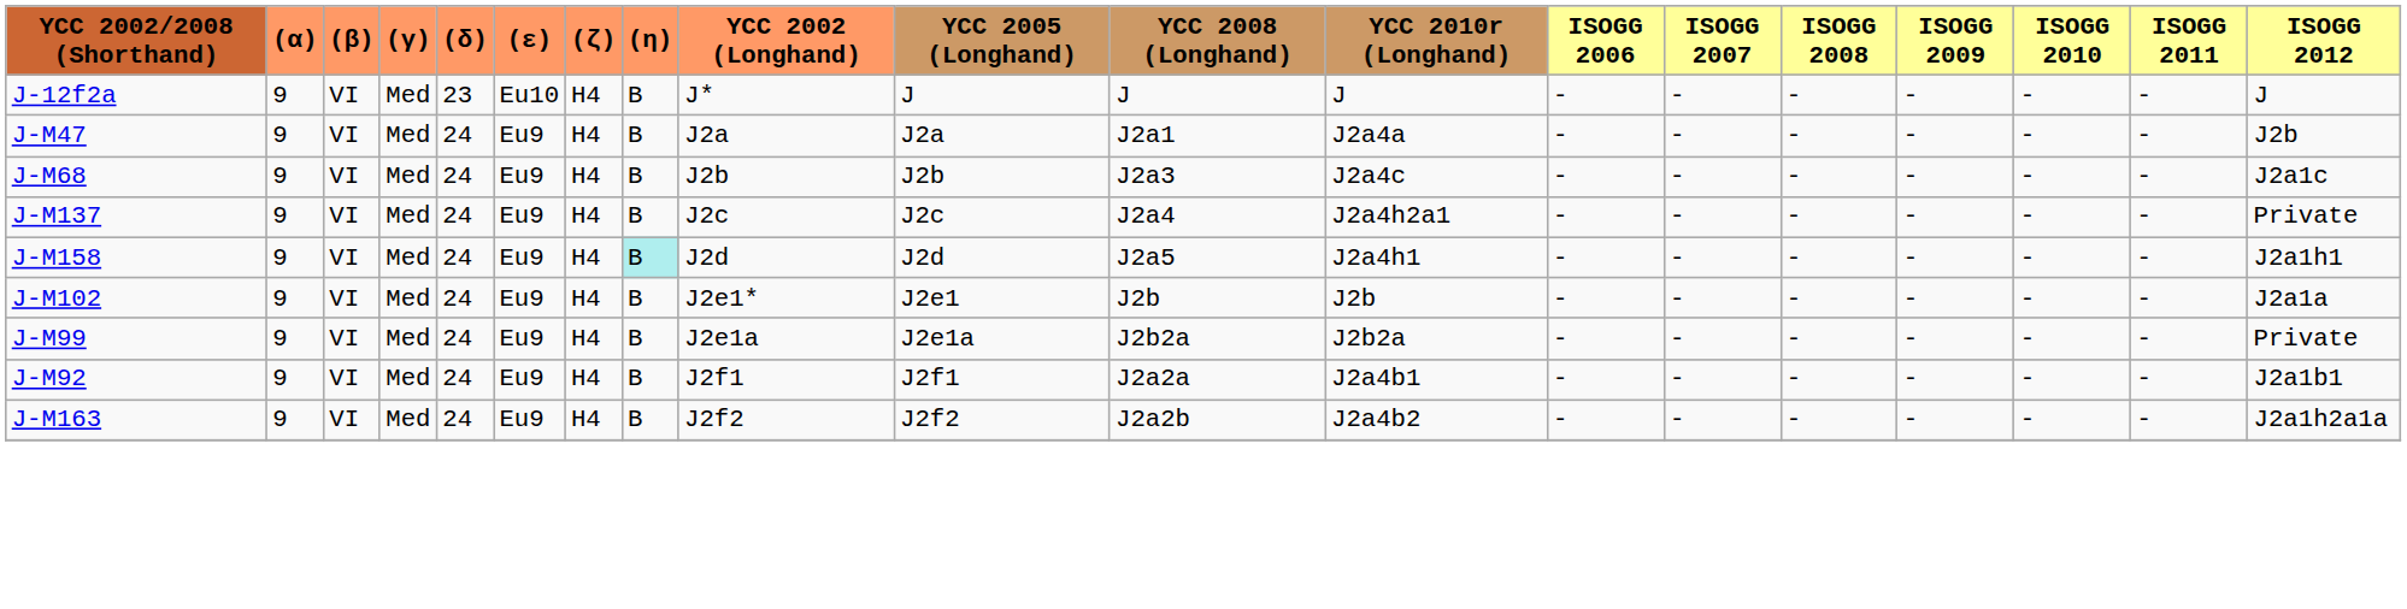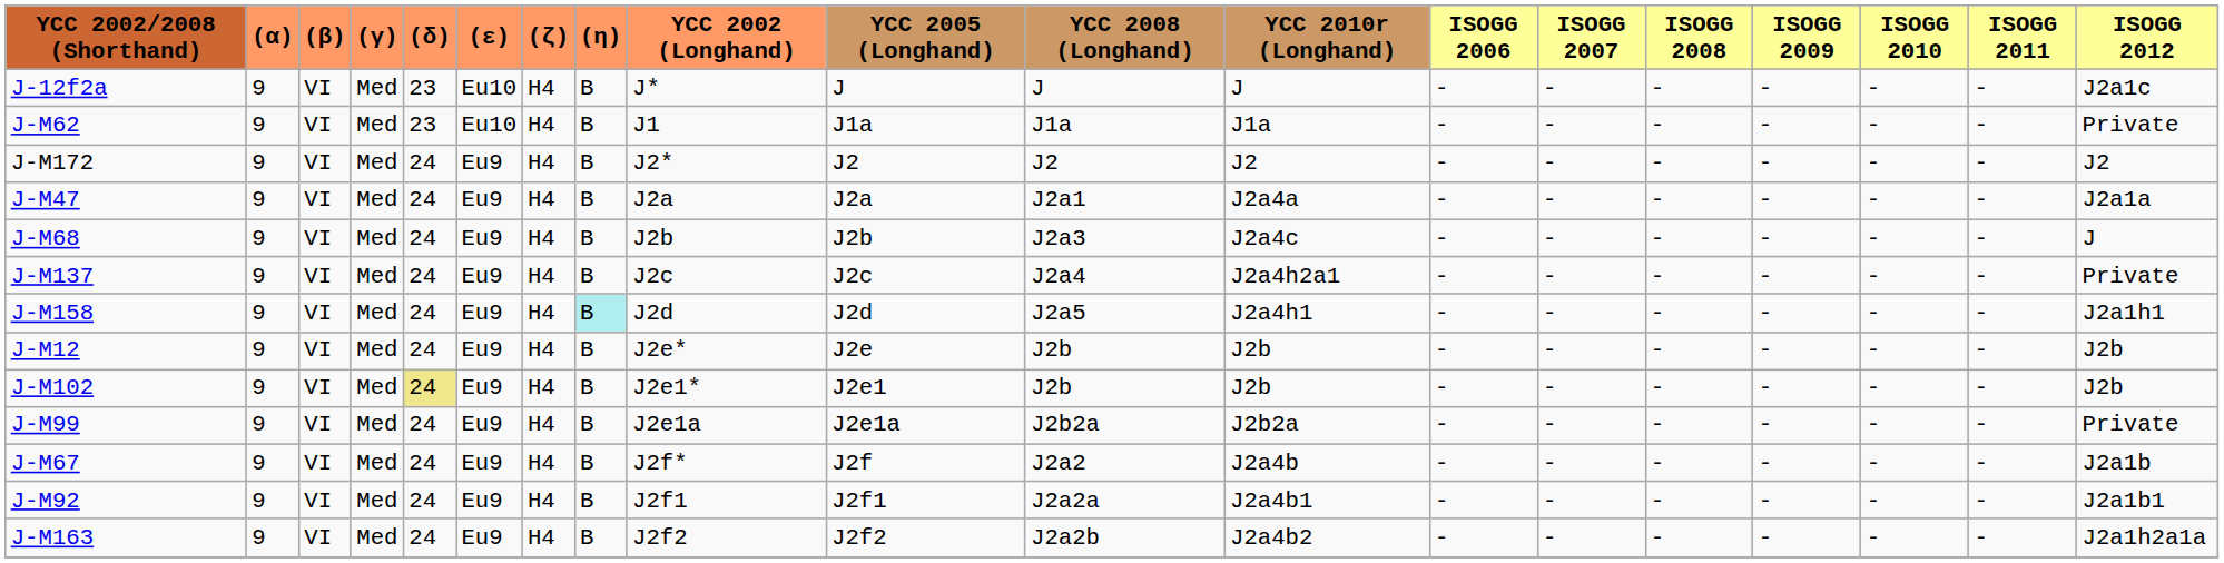 <table class="wikitable">
 <tr>
 <th align="center" style="background:#c63;"><strong>YCC 2002/2008 (Shorthand)</strong></th>
 <th align="center" style="background:#f96;"><strong>(α)</strong></th>
 <th align="center" style="background:#f96;"><strong>(β)</strong></th>
 <th align="center" style="background:#f96;"><strong>(γ)</strong></th>
 <td align="center" style="background:#f96;"><strong>(δ)</strong></td>
 <td align="center" style="background:#f96;"><strong>(ε)</strong></td>
 <td align="center" style="background:#f96;"><strong>(ζ)</strong></td>
 <td align="center" style="background:#f96"><strong>(η)</strong></td>
 <td align="center" style="background:#f96"><strong>YCC 2002 (Longhand)</strong></td>
 <td align="center" style="background:#c96;"><strong>YCC 2005 (Longhand)</strong></td>
 <td align="center" style="background:#c96;"><strong>YCC 2008 (Longhand)</strong></td>
 <td align="center" style="background:#c96;"><strong>YCC 2010r (Longhand)</strong></td>
 <td align="center" style="background:#ff9;"><strong>ISOGG 2006</strong></td>
 <td align="center" style="background:#ff9;"><strong>ISOGG 2007</strong></td>
 <td align="center" style="background:#ff9;"><strong>ISOGG 2008</strong></td>
 <td align="center" style="background:#ff9;"><strong>ISOGG 2009</strong></td>
 <td align="center" style="background:#ff9;"><strong>ISOGG 2010</strong></td>
 <td align="center" style="background:#ff9;"><strong>ISOGG 2011</strong></td>
 <td align="center" style="background:#ff9;"><strong>ISOGG 2012</strong></td>
 </tr>
 <tr>
 <td><a href='#'>J-12f2a</a></td>
 <td>9</td>
 <td>VI</td>
 <td>Med</td>
 <td>23</td>
 <td>Eu10</td>
 <td>H4</td>
 <td>B</td>
 <td>J*</td>
 <td>J</td>
 <td>J</td>
 <td>J</td>
 <td>-</td>
 <td>-</td>
 <td>-</td>
 <td>-</td>
 <td>-</td>
 <td>-</td>
-<td>J</td>
+<td>J2a1c</td>
+</tr>
+<tr>
+<td><a href='#'>J-M62</a></td>
+<td>9</td>
+<td>VI</td>
+<td>Med</td>
+<td>23</td>
+<td>Eu10</td>
+<td>H4</td>
+<td>B</td>
+<td>J1</td>
+<td>J1a</td>
+<td>J1a</td>
+<td>J1a</td>
+<td>-</td>
+<td>-</td>
+<td>-</td>
+<td>-</td>
+<td>-</td>
+<td>-</td>
+<td>Private</td>
+</tr>
+<tr>
+<td>J-M172</td>
+<td>9</td>
+<td>VI</td>
+<td>Med</td>
+<td>24</td>
+<td>Eu9</td>
+<td>H4</td>
+<td>B</td>
+<td>J2*</td>
+<td>J2</td>
+<td>J2</td>
+<td>J2</td>
+<td>-</td>
+<td>-</td>
+<td>-</td>
+<td>-</td>
+<td>-</td>
+<td>-</td>
+<td>J2</td>
 </tr>
 <tr>
 <td><a href='#'>J-M47</a></td>
 <td>9</td>
 <td>VI</td>
 <td>Med</td>
 <td>24</td>
 <td>Eu9</td>
 <td>H4</td>
 <td>B</td>
 <td>J2a</td>
 <td>J2a</td>
 <td>J2a1</td>
 <td>J2a4a</td>
 <td>-</td>
 <td>-</td>
 <td>-</td>
 <td>-</td>
 <td>-</td>
 <td>-</td>
-<td>J2b</td>
+<td>J2a1a</td>
 </tr>
 <tr>
 <td><a href='#'>J-M68</a></td>
 <td>9</td>
 <td>VI</td>
 <td>Med</td>
 <td>24</td>
 <td>Eu9</td>
 <td>H4</td>
 <td>B</td>
 <td>J2b</td>
 <td>J2b</td>
 <td>J2a3</td>
 <td>J2a4c</td>
 <td>-</td>
 <td>-</td>
 <td>-</td>
 <td>-</td>
 <td>-</td>
 <td>-</td>
-<td>J2a1c</td>
+<td>J</td>
 </tr>
 <tr>
 <td><a href='#'>J-M137</a></td>
 <td>9</td>
 <td>VI</td>
 <td>Med</td>
 <td>24</td>
 <td>Eu9</td>
 <td>H4</td>
 <td>B</td>
 <td>J2c</td>
 <td>J2c</td>
 <td>J2a4</td>
 <td>J2a4h2a1</td>
 <td>-</td>
 <td>-</td>
 <td>-</td>
 <td>-</td>
 <td>-</td>
 <td>-</td>
 <td>Private</td>
 </tr>
 <tr>
 <td><a href='#'>J-M158</a></td>
 <td>9</td>
 <td>VI</td>
 <td>Med</td>
 <td>24</td>
 <td>Eu9</td>
 <td>H4</td>
 <td style="background: paleturquoise;">B</td>
 <td>J2d</td>
 <td>J2d</td>
 <td>J2a5</td>
 <td>J2a4h1</td>
 <td>-</td>
 <td>-</td>
 <td>-</td>
 <td>-</td>
 <td>-</td>
 <td>-</td>
 <td>J2a1h1</td>
 </tr>
 <tr>
+<td><a href='#'>J-M12</a></td>
+<td>9</td>
+<td>VI</td>
+<td>Med</td>
+<td>24</td>
+<td>Eu9</td>
+<td>H4</td>
+<td>B</td>
+<td>J2e*</td>
+<td>J2e</td>
+<td>J2b</td>
+<td>J2b</td>
+<td>-</td>
+<td>-</td>
+<td>-</td>
+<td>-</td>
+<td>-</td>
+<td>-</td>
+<td>J2b</td>
+</tr>
+<tr>
 <td><a href='#'>J-M102</a></td>
 <td>9</td>
 <td>VI</td>
 <td>Med</td>
-<td>24</td>
+<td style="background: khaki;">24</td>
 <td>Eu9</td>
 <td>H4</td>
 <td>B</td>
 <td>J2e1*</td>
 <td>J2e1</td>
 <td>J2b</td>
 <td>J2b</td>
 <td>-</td>
 <td>-</td>
 <td>-</td>
 <td>-</td>
 <td>-</td>
 <td>-</td>
-<td>J2a1a</td>
+<td>J2b</td>
 </tr>
 <tr>
 <td><a href='#'>J-M99</a></td>
 <td>9</td>
 <td>VI</td>
 <td>Med</td>
 <td>24</td>
 <td>Eu9</td>
 <td>H4</td>
 <td>B</td>
 <td>J2e1a</td>
 <td>J2e1a</td>
 <td>J2b2a</td>
 <td>J2b2a</td>
 <td>-</td>
 <td>-</td>
 <td>-</td>
 <td>-</td>
 <td>-</td>
 <td>-</td>
 <td>Private</td>
+</tr>
+<tr>
+<td><a href='#'>J-M67</a></td>
+<td>9</td>
+<td>VI</td>
+<td>Med</td>
+<td>24</td>
+<td>Eu9</td>
+<td>H4</td>
+<td>B</td>
+<td>J2f*</td>
+<td>J2f</td>
+<td>J2a2</td>
+<td>J2a4b</td>
+<td>-</td>
+<td>-</td>
+<td>-</td>
+<td>-</td>
+<td>-</td>
+<td>-</td>
+<td>J2a1b</td>
 </tr>
 <tr>
 <td><a href='#'>J-M92</a></td>
 <td>9</td>
 <td>VI</td>
 <td>Med</td>
 <td>24</td>
 <td>Eu9</td>
 <td>H4</td>
 <td>B</td>
 <td>J2f1</td>
 <td>J2f1</td>
 <td>J2a2a</td>
 <td>J2a4b1</td>
 <td>-</td>
 <td>-</td>
 <td>-</td>
 <td>-</td>
 <td>-</td>
 <td>-</td>
 <td>J2a1b1</td>
 </tr>
 <tr>
 <td><a href='#'>J-M163</a></td>
 <td>9</td>
 <td>VI</td>
 <td>Med</td>
 <td>24</td>
 <td>Eu9</td>
 <td>H4</td>
 <td>B</td>
 <td>J2f2</td>
 <td>J2f2</td>
 <td>J2a2b</td>
 <td>J2a4b2</td>
 <td>-</td>
 <td>-</td>
 <td>-</td>
 <td>-</td>
 <td>-</td>
 <td>-</td>
 <td>J2a1h2a1a</td>
 </tr>
 <tr>
 </tr>
 </table>
